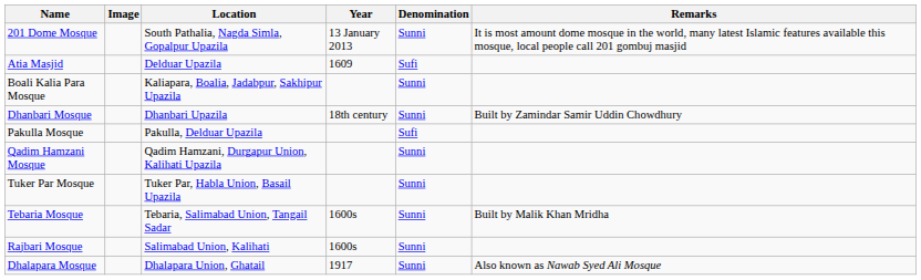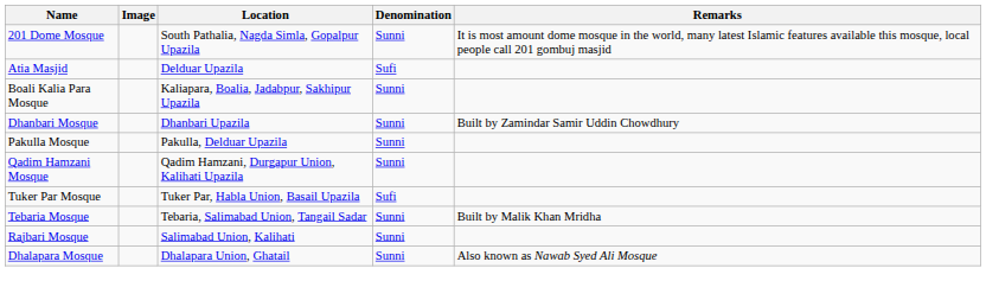 <table class="wikitable sortable">
 <tr>
 <th>Name</th>
 <th align=center class=unsortable>Image</th>
 <th>Location</th>
-<th>Year</th>
 <th>Denomination</th>
 <th align=left class=unsortable>Remarks</th>
 </tr>
 <tr valign=top>
 <td><a href='#'>201 Dome Mosque</a></td>
 <td></td>
 <td>South Pathalia, <a href='#'>Nagda Simla</a>, <a href='#'>Gopalpur Upazila</a></td>
-<td>13 January 2013</td>
 <td><a href='#'>Sunni</a></td>
 <td>It is most amount dome mosque in the world, many latest Islamic features available this mosque, local people call 201 gombuj masjid</td>
 </tr>
 <tr valign=top>
 <td><a href='#'>Atia Masjid</a></td>
 <td></td>
 <td><a href='#'>Delduar Upazila</a></td>
-<td>1609</td>
 <td><a href='#'>Sufi</a></td>
 <td></td>
 </tr>
 <tr valign=top>
 <td>Boali Kalia Para Mosque</td>
 <td></td>
 <td>Kaliapara, <a href='#'>Boalia</a>, <a href='#'>Jadabpur</a>, <a href='#'>Sakhipur Upazila</a></td>
-<td></td>
 <td><a href='#'>Sunni</a></td>
 <td></td>
 </tr>
 <tr valign=top>
 <td><a href='#'>Dhanbari Mosque</a></td>
 <td></td>
 <td><a href='#'>Dhanbari Upazila</a></td>
-<td>18th century</td>
 <td><a href='#'>Sunni</a></td>
 <td>Built by Zamindar Samir Uddin Chowdhury</td>
 </tr>
 <tr valign=top>
 <td>Pakulla Mosque</td>
 <td></td>
 <td>Pakulla, <a href='#'>Delduar Upazila</a></td>
-<td></td>
-<td><a href='#'>Sufi</a></td>
+<td><a href='#'>Sunni</a></td>
 <td></td>
 </tr>
 <tr valign=top>
 <td><a href='#'>Qadim Hamzani Mosque</a></td>
 <td></td>
 <td>Qadim Hamzani, <a href='#'>Durgapur Union</a>, <a href='#'>Kalihati Upazila</a></td>
-<td></td>
 <td><a href='#'>Sunni</a></td>
 <td></td>
 </tr>
 <tr valign=top>
 <td>Tuker Par Mosque</td>
 <td></td>
 <td>Tuker Par, <a href='#'>Habla Union</a>, <a href='#'>Basail Upazila</a></td>
-<td></td>
-<td><a href='#'>Sunni</a></td>
+<td><a href='#'>Sufi</a></td>
 <td></td>
 </tr>
 <tr valign=top>
 <td><a href='#'>Tebaria Mosque</a></td>
 <td></td>
 <td>Tebaria, <a href='#'>Salimabad Union</a>, <a href='#'>Tangail Sadar</a></td>
-<td>1600s</td>
 <td><a href='#'>Sunni</a></td>
 <td>Built by Malik Khan Mridha</td>
 </tr>
 <tr valign=top>
 <td><a href='#'>Rajbari Mosque</a></td>
 <td></td>
 <td><a href='#'>Salimabad Union</a>, <a href='#'>Kalihati</a></td>
-<td>1600s</td>
 <td><a href='#'>Sunni</a></td>
 <td></td>
 </tr>
 <tr valign=top>
 <td><a href='#'>Dhalapara Mosque</a></td>
 <td></td>
 <td><a href='#'>Dhalapara Union</a>, <a href='#'>Ghatail</a></td>
-<td>1917</td>
 <td><a href='#'>Sunni</a></td>
 <td>Also known as <em>Nawab Syed Ali Mosque</em></td>
 </tr>
 </table>
